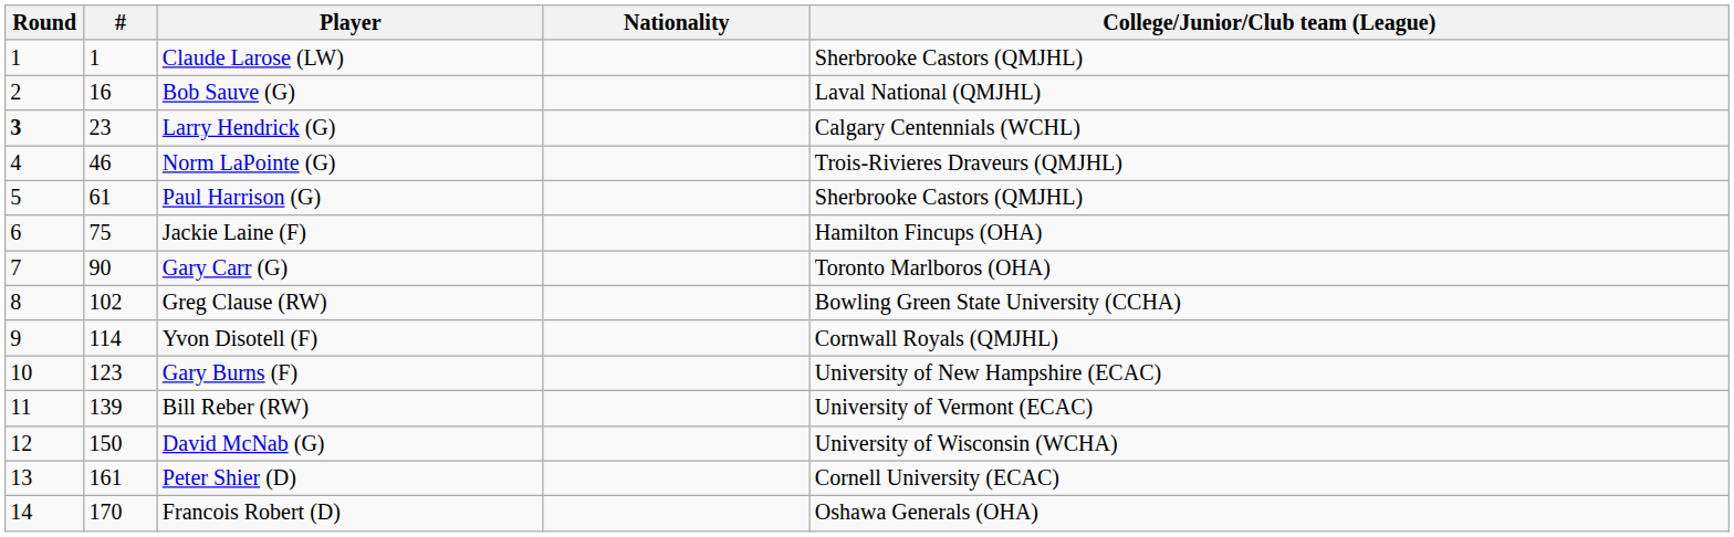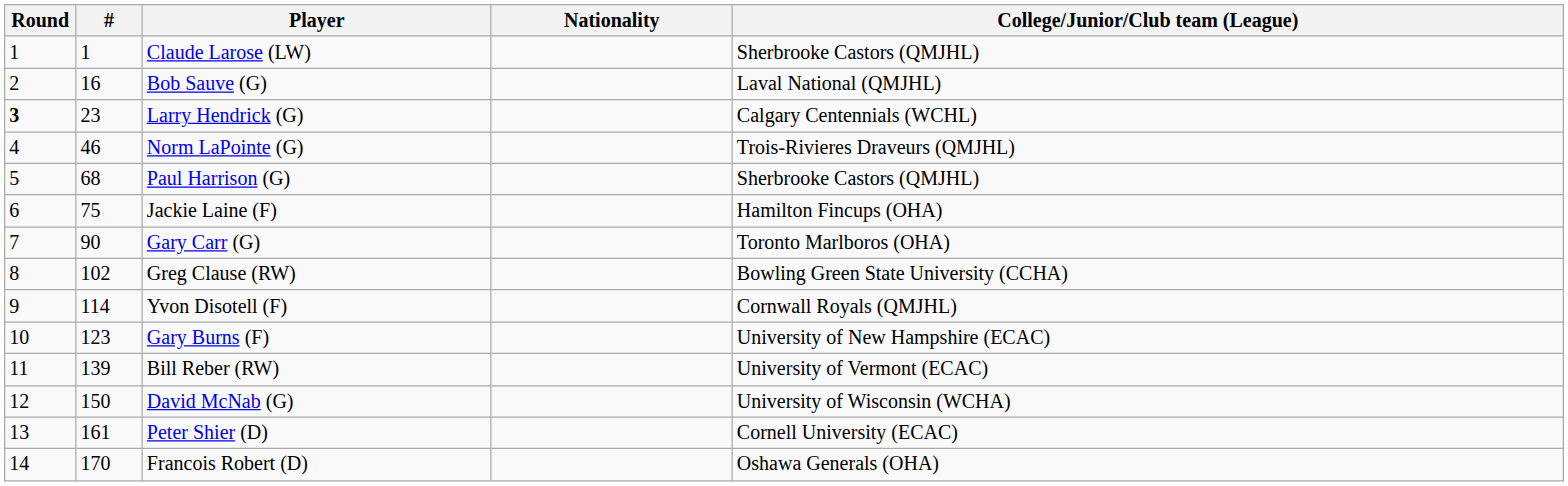 <table class="wikitable">
 <tr align="center">
 <th bgcolor="#DDDDFF" width="4.0%">Round</th>
 <th bgcolor="#DDDDFF" width="4.0%">#</th>
 <th bgcolor="#DDDDFF" width="21.0%">Player</th>
 <th bgcolor="#DDDDFF" width="14.5%">Nationality</th>
 <th bgcolor="#DDDDFF" width="50.0%">College/Junior/Club team (League)</th>
 </tr>
 <tr>
 <td>1</td>
 <td>1</td>
 <td><a href='#'>Claude Larose</a> (LW)</td>
 <td></td>
 <td>Sherbrooke Castors (QMJHL)</td>
 </tr>
 <tr>
 <td>2</td>
 <td>16</td>
 <td><a href='#'>Bob Sauve</a> (G)</td>
 <td></td>
 <td>Laval National (QMJHL)</td>
 </tr>
 <tr>
 <td><strong>3</strong></td>
 <td>23</td>
 <td><a href='#'>Larry Hendrick</a> (G)</td>
 <td></td>
 <td>Calgary Centennials (WCHL)</td>
 </tr>
 <tr>
 <td>4</td>
 <td>46</td>
 <td><a href='#'>Norm LaPointe</a> (G)</td>
 <td></td>
 <td>Trois-Rivieres Draveurs (QMJHL)</td>
 </tr>
 <tr>
 <td>5</td>
-<td>61</td>
+<td>68</td>
 <td><a href='#'>Paul Harrison</a> (G)</td>
 <td></td>
 <td>Sherbrooke Castors (QMJHL)</td>
 </tr>
 <tr>
 <td>6</td>
 <td>75</td>
 <td>Jackie Laine (F)</td>
 <td></td>
 <td>Hamilton Fincups (OHA)</td>
 </tr>
 <tr>
 <td>7</td>
 <td>90</td>
 <td><a href='#'>Gary Carr</a> (G)</td>
 <td></td>
 <td>Toronto Marlboros (OHA)</td>
 </tr>
 <tr>
 <td>8</td>
 <td>102</td>
 <td>Greg Clause (RW)</td>
 <td></td>
 <td>Bowling Green State University (CCHA)</td>
 </tr>
 <tr>
 <td>9</td>
 <td>114</td>
 <td>Yvon Disotell (F)</td>
 <td></td>
 <td>Cornwall Royals (QMJHL)</td>
 </tr>
 <tr>
 <td>10</td>
 <td>123</td>
 <td><a href='#'>Gary Burns</a> (F)</td>
 <td></td>
 <td>University of New Hampshire (ECAC)</td>
 </tr>
 <tr>
 <td>11</td>
 <td>139</td>
 <td>Bill Reber (RW)</td>
 <td></td>
 <td>University of Vermont (ECAC)</td>
 </tr>
 <tr>
 <td>12</td>
 <td>150</td>
 <td><a href='#'>David McNab</a> (G)</td>
 <td></td>
 <td>University of Wisconsin (WCHA)</td>
 </tr>
 <tr>
 <td>13</td>
 <td>161</td>
 <td><a href='#'>Peter Shier</a> (D)</td>
 <td></td>
 <td>Cornell University (ECAC)</td>
 </tr>
 <tr>
 <td>14</td>
 <td>170</td>
 <td>Francois Robert (D)</td>
 <td></td>
 <td>Oshawa Generals (OHA)</td>
 </tr>
 </table>
